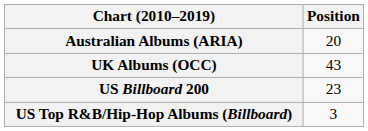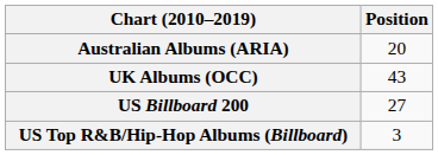 <table class="wikitable plainrowheaders sortable" style="text-align:center;">
 <tr>
 <th scope="col" style="width:19em;">Chart (2010–2019)</th>
 <th scope="col">Position</th>
 </tr>
 <tr>
 <th scope="row">Australian Albums (ARIA)</th>
 <td style="text-align:center">20</td>
 </tr>
 <tr>
 <th scope="row">UK Albums (OCC)</th>
 <td style="text-align:center">43</td>
 </tr>
 <tr>
 <th scope="row">US <em>Billboard</em> 200</th>
-<td style="text-align:center">23</td>
+<td style="text-align:center">27</td>
 </tr>
 <tr>
 <th scope="row">US Top R&B/Hip-Hop Albums (<em>Billboard</em>)</th>
 <td style="text-align:center">3</td>
 </tr>
 </table>
